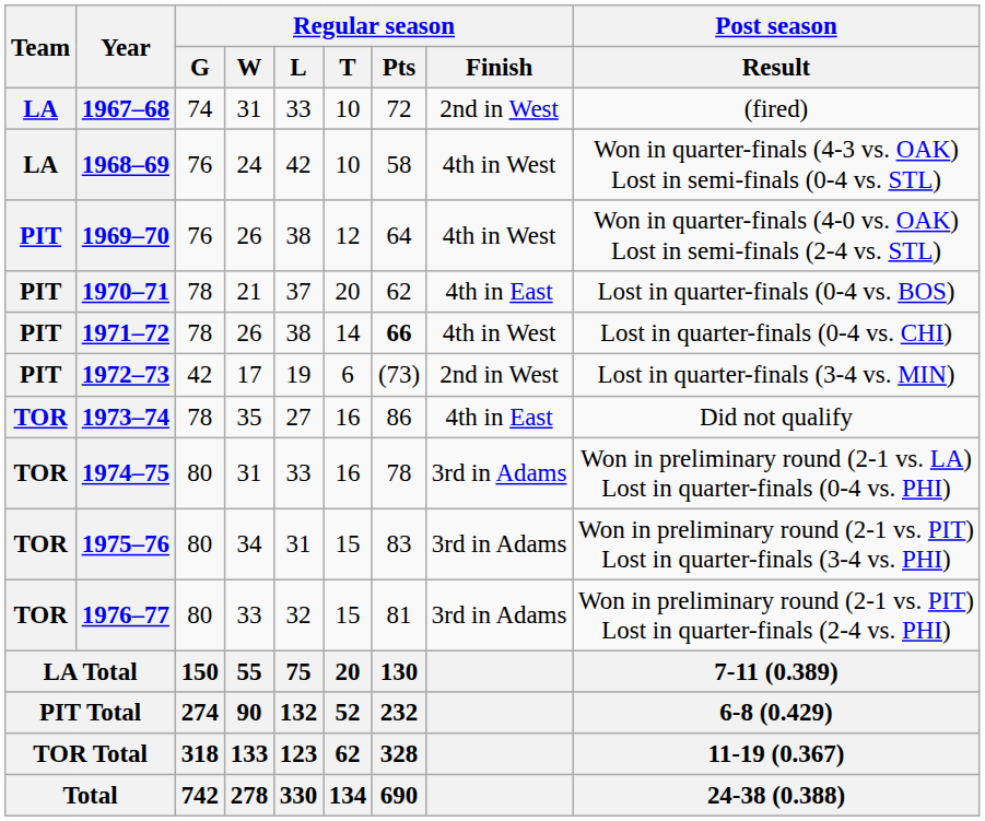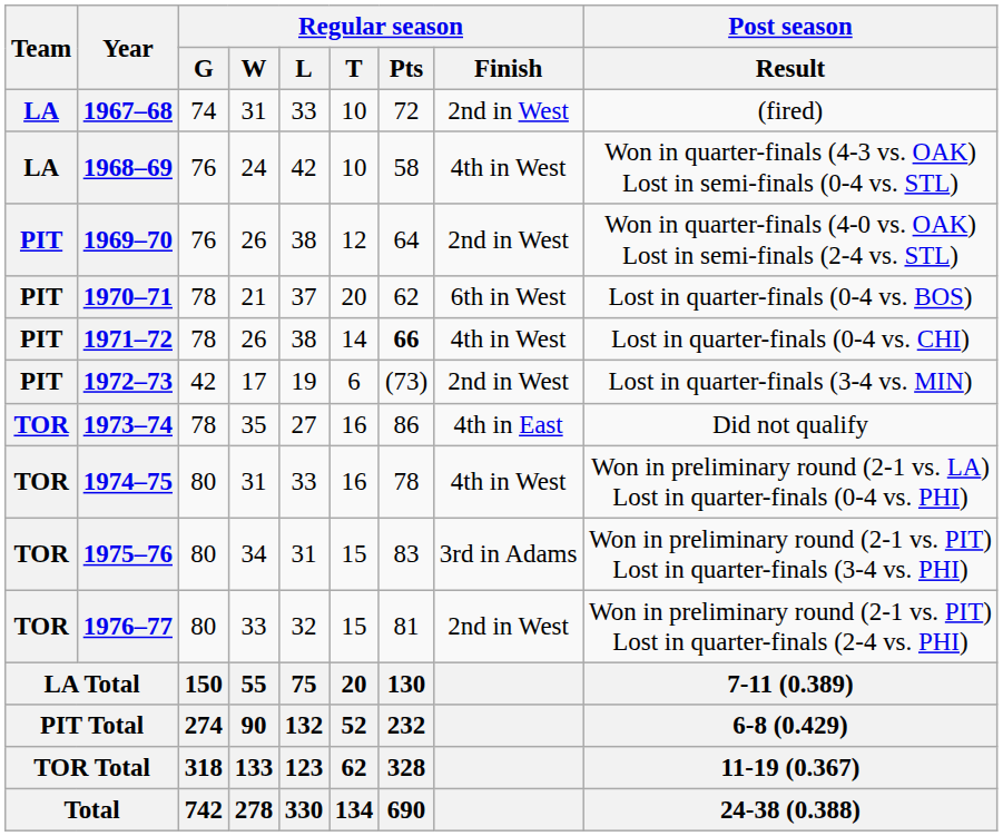 <table class="wikitable" style="font-size: 95%; text-align:center;">
 <tr>
 <th rowspan="2">Team</th>
 <th rowspan="2">Year</th>
 <th colspan="6"><a href='#'>Regular season</a></th>
 <th colspan="1"><a href='#'>Post season</a></th>
 </tr>
 <tr>
 <th>G</th>
 <th>W</th>
 <th>L</th>
 <th>T</th>
 <th>Pts</th>
 <th>Finish</th>
 <th>Result</th>
 </tr>
 <tr>
 <th><a href='#'>LA</a></th>
 <th><a href='#'>1967–68</a></th>
 <td>74</td>
 <td>31</td>
 <td>33</td>
 <td>10</td>
 <td>72</td>
 <td>2nd in <a href='#'>West</a></td>
 <td>(fired)</td>
 </tr>
 <tr>
 <th>LA</th>
 <th><a href='#'>1968–69</a></th>
 <td>76</td>
 <td>24</td>
 <td>42</td>
 <td>10</td>
 <td>58</td>
 <td>4th in West</td>
 <td>Won in quarter-finals (4-3 vs. <a href='#'>OAK</a>) <br> Lost in semi-finals (0-4 vs. <a href='#'>STL</a>)</td>
 </tr>
 <tr>
 <th><a href='#'>PIT</a></th>
 <th><a href='#'>1969–70</a></th>
 <td>76</td>
 <td>26</td>
 <td>38</td>
 <td>12</td>
 <td>64</td>
-<td>4th in West</td>
+<td>2nd in West</td>
 <td>Won in quarter-finals (4-0 vs. <a href='#'>OAK</a>) <br> Lost in semi-finals (2-4 vs. <a href='#'>STL</a>)</td>
 </tr>
 <tr>
 <th>PIT</th>
 <th><a href='#'>1970–71</a></th>
 <td>78</td>
 <td>21</td>
 <td>37</td>
 <td>20</td>
 <td>62</td>
-<td>4th in <a href='#'>East</a></td>
+<td>6th in West</td>
 <td>Lost in quarter-finals (0-4 vs. <a href='#'>BOS</a>)</td>
 </tr>
 <tr>
 <th>PIT</th>
 <th><a href='#'>1971–72</a></th>
 <td>78</td>
 <td>26</td>
 <td>38</td>
 <td>14</td>
 <td><strong>66</strong></td>
 <td>4th in West</td>
 <td>Lost in quarter-finals (0-4 vs. <a href='#'>CHI</a>)</td>
 </tr>
 <tr>
 <th>PIT</th>
 <th><a href='#'>1972–73</a></th>
 <td>42</td>
 <td>17</td>
 <td>19</td>
 <td>6</td>
 <td>(73)</td>
 <td>2nd in West</td>
 <td>Lost in quarter-finals (3-4 vs. <a href='#'>MIN</a>)</td>
 </tr>
 <tr>
 <th><a href='#'>TOR</a></th>
 <th><a href='#'>1973–74</a></th>
 <td>78</td>
 <td>35</td>
 <td>27</td>
 <td>16</td>
 <td>86</td>
 <td>4th in <a href='#'>East</a></td>
 <td>Did not qualify</td>
 </tr>
 <tr>
 <th>TOR</th>
 <th><a href='#'>1974–75</a></th>
 <td>80</td>
 <td>31</td>
 <td>33</td>
 <td>16</td>
 <td>78</td>
-<td>3rd in <a href='#'>Adams</a></td>
+<td>4th in West</td>
 <td>Won in preliminary round (2-1 vs. <a href='#'>LA</a>) <br> Lost in quarter-finals (0-4 vs. <a href='#'>PHI</a>)</td>
 </tr>
 <tr>
 <th>TOR</th>
 <th><a href='#'>1975–76</a></th>
 <td>80</td>
 <td>34</td>
 <td>31</td>
 <td>15</td>
 <td>83</td>
 <td>3rd in Adams</td>
 <td>Won in preliminary round (2-1 vs. <a href='#'>PIT</a>) <br> Lost in quarter-finals (3-4 vs. <a href='#'>PHI</a>)</td>
 </tr>
 <tr>
 <th>TOR</th>
 <th><a href='#'>1976–77</a></th>
 <td>80</td>
 <td>33</td>
 <td>32</td>
 <td>15</td>
 <td>81</td>
-<td>3rd in Adams</td>
+<td>2nd in West</td>
 <td>Won in preliminary round (2-1 vs. <a href='#'>PIT</a>) <br> Lost in quarter-finals (2-4 vs. <a href='#'>PHI</a>)</td>
 </tr>
 <tr>
 <th colspan="2">LA Total</th>
 <th>150</th>
 <th>55</th>
 <th>75</th>
 <th>20</th>
 <th>130</th>
 <th></th>
 <th>7-11 (0.389)</th>
 </tr>
 <tr>
 <th colspan="2">PIT Total</th>
 <th>274</th>
 <th>90</th>
 <th>132</th>
 <th>52</th>
 <th>232</th>
 <th></th>
 <th>6-8 (0.429)</th>
 </tr>
 <tr>
 <th colspan="2">TOR Total</th>
 <th>318</th>
 <th>133</th>
 <th>123</th>
 <th>62</th>
 <th>328</th>
 <th></th>
 <th>11-19 (0.367)</th>
 </tr>
 <tr>
 <th colspan="2">Total</th>
 <th>742</th>
 <th>278</th>
 <th>330</th>
 <th>134</th>
 <th>690</th>
 <th></th>
 <th>24-38 (0.388)</th>
 </tr>
 </table>
